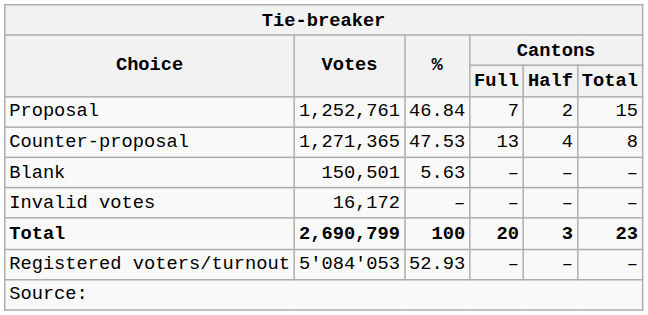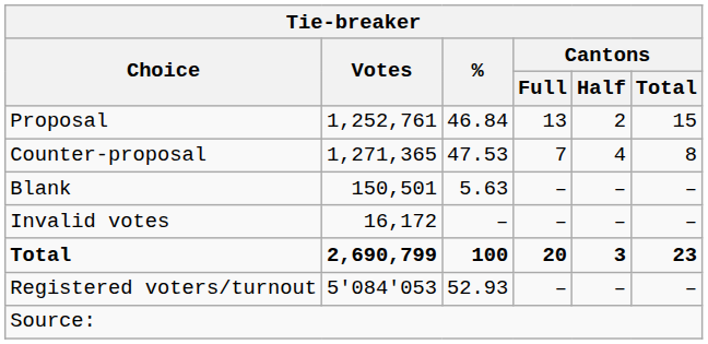 <table class=wikitable style=text-align:right>
 <tr>
 <th colspan=6>Tie-breaker</th>
 </tr>
 <tr>
 <th rowspan=2>Choice</th>
 <th rowspan=2>Votes</th>
 <th rowspan=2>%</th>
 <th colspan=3>Cantons</th>
 </tr>
 <tr>
 <th>Full</th>
 <th>Half</th>
 <th>Total</th>
 </tr>
 <tr>
 <td align=left>Proposal</td>
 <td>1,252,761</td>
 <td>46.84</td>
-<td>7</td>
+<td>13</td>
 <td>2</td>
 <td>15</td>
 </tr>
 <tr>
 <td align=left>Counter-proposal</td>
 <td>1,271,365</td>
 <td>47.53</td>
-<td>13</td>
+<td>7</td>
 <td>4</td>
 <td>8</td>
 </tr>
 <tr>
 <td align=left>Blank</td>
 <td>150,501</td>
 <td>5.63</td>
 <td>–</td>
 <td>–</td>
 <td>–</td>
 </tr>
 <tr>
 <td align=left>Invalid votes</td>
 <td>16,172</td>
 <td>–</td>
 <td>–</td>
 <td>–</td>
 <td>–</td>
 </tr>
 <tr>
 <td align=left><strong>Total</strong></td>
 <td><strong>2,690,799</strong></td>
 <td><strong>100</strong></td>
 <td><strong>20</strong></td>
 <td><strong>3</strong></td>
 <td><strong>23</strong></td>
 </tr>
 <tr>
 <td align=left>Registered voters/turnout</td>
 <td>5'084'053</td>
 <td>52.93</td>
 <td>–</td>
 <td>–</td>
 <td>–</td>
 </tr>
 <tr>
 <td style="text-align:left;" colspan="6">Source: </td>
 </tr>
 </table>
